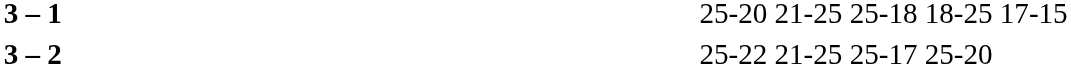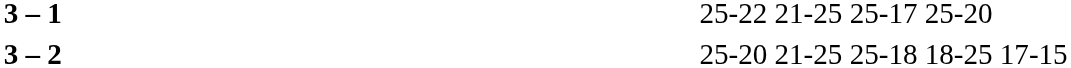 <table width=100% cellspacing=1>
 <tr>
 <th width=20%></th>
 <th width=12%></th>
 <th width=20%></th>
 <th width=33%></th>
 <td></td>
 </tr>
 <tr style=font-size:90%>
 <td align=right><strong></strong></td>
 <td align=center><strong>3 – 1</strong></td>
 <td></td>
-<td>25-20 21-25 25-18 18-25 17-15</td>
+<td>25-22 21-25 25-17 25-20</td>
 <td></td>
 </tr>
 <tr style=font-size:90%>
 <td align=right><strong></strong></td>
 <td align=center><strong>3 – 2</strong></td>
 <td></td>
-<td>25-22 21-25 25-17 25-20</td>
+<td>25-20 21-25 25-18 18-25 17-15</td>
 </tr>
 </table>
